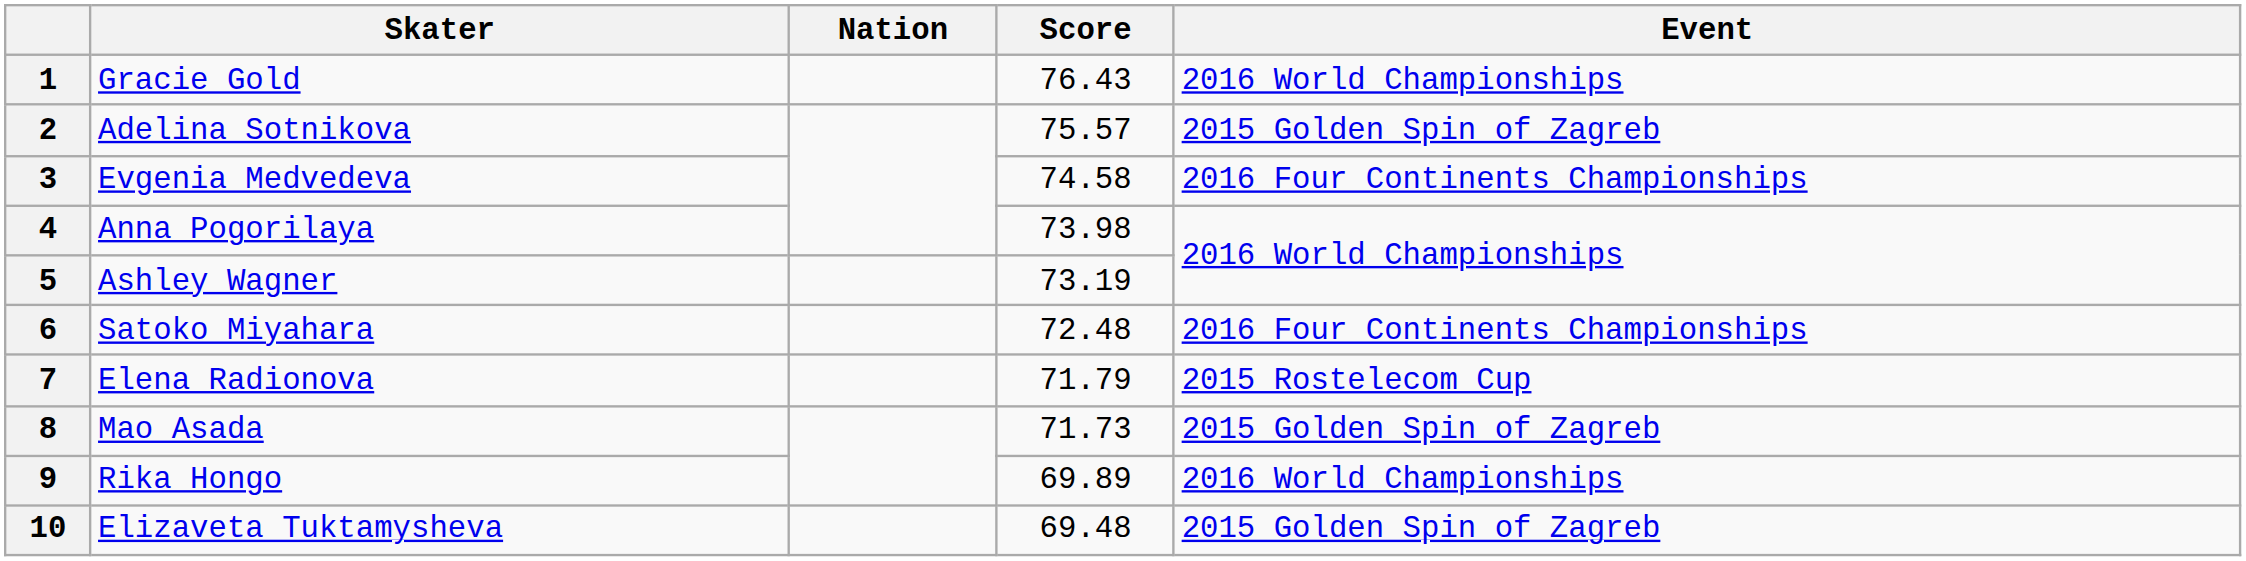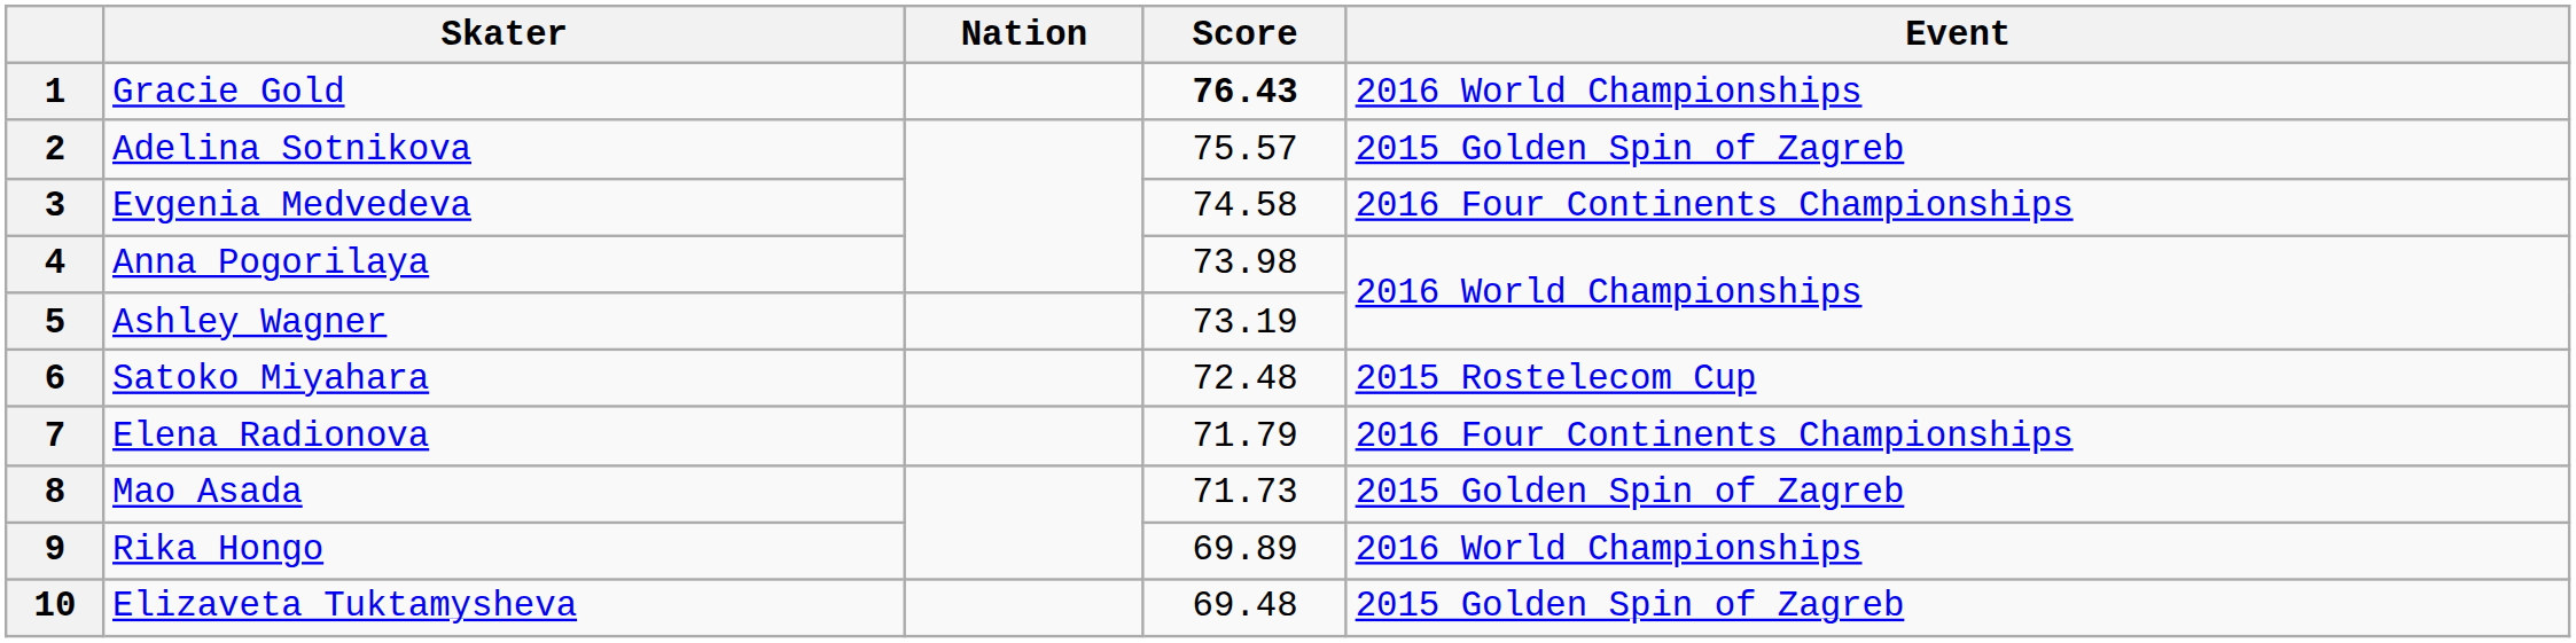 <table class="wikitable sortable" style="text-align:left; width:75%">
 <tr>
 <th scope="col"></th>
 <th scope="col">Skater</th>
 <th scope="col">Nation</th>
 <th scope="col">Score</th>
 <th scope="col">Event</th>
 </tr>
 <tr>
 <th scope="row">1</th>
 <td><a href='#'>Gracie Gold</a></td>
 <td></td>
-<td style="text-align:center;">76.43</td>
+<td style="text-align:center;"><strong>76.43</strong></td>
 <td><a href='#'>2016 World Championships</a></td>
 </tr>
 <tr>
 <th scope="row">2</th>
 <td><a href='#'>Adelina Sotnikova</a></td>
 <td rowspan="3"></td>
 <td style="text-align:center;">75.57</td>
 <td><a href='#'>2015 Golden Spin of Zagreb</a></td>
 </tr>
 <tr>
 <th scope="row">3</th>
 <td><a href='#'>Evgenia Medvedeva</a></td>
 <td style="text-align:center;">74.58</td>
 <td><a href='#'>2016 Four Continents Championships</a></td>
 </tr>
 <tr>
 <th scope="row">4</th>
 <td><a href='#'>Anna Pogorilaya</a></td>
 <td style="text-align:center;">73.98</td>
 <td rowspan="2"><a href='#'>2016 World Championships</a></td>
 </tr>
 <tr>
 <th scope="row">5</th>
 <td><a href='#'>Ashley Wagner</a></td>
 <td></td>
 <td style="text-align:center;">73.19</td>
 </tr>
 <tr>
 <th scope="row">6</th>
 <td><a href='#'>Satoko Miyahara</a></td>
 <td></td>
 <td style="text-align:center;">72.48</td>
-<td><a href='#'>2016 Four Continents Championships</a></td>
+<td><a href='#'>2015 Rostelecom Cup</a></td>
 </tr>
 <tr>
 <th scope="row">7</th>
 <td><a href='#'>Elena Radionova</a></td>
 <td></td>
 <td style="text-align:center;">71.79</td>
-<td><a href='#'>2015 Rostelecom Cup</a></td>
+<td><a href='#'>2016 Four Continents Championships</a></td>
 </tr>
 <tr>
 <th scope="row">8</th>
 <td><a href='#'>Mao Asada</a></td>
 <td rowspan="2"></td>
 <td style="text-align:center;">71.73</td>
 <td><a href='#'>2015 Golden Spin of Zagreb</a></td>
 </tr>
 <tr>
 <th scope="row">9</th>
 <td><a href='#'>Rika Hongo</a></td>
 <td style="text-align:center;">69.89</td>
 <td><a href='#'>2016 World Championships</a></td>
 </tr>
 <tr>
 <th scope="row">10</th>
 <td><a href='#'>Elizaveta Tuktamysheva</a></td>
 <td></td>
 <td style="text-align:center;">69.48</td>
 <td><a href='#'>2015 Golden Spin of Zagreb</a></td>
 </tr>
 </table>
